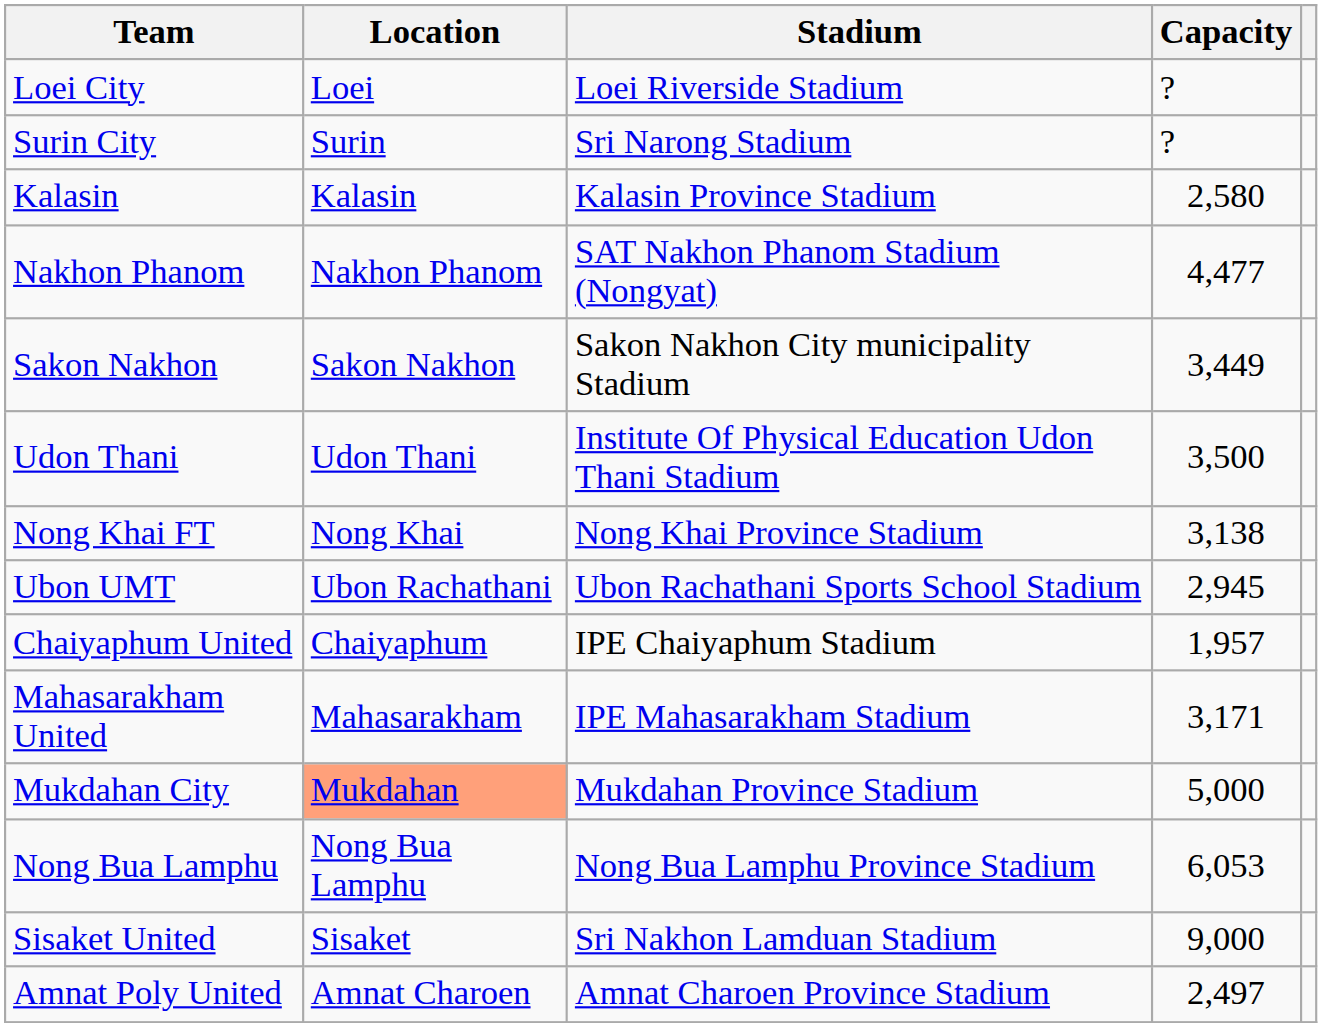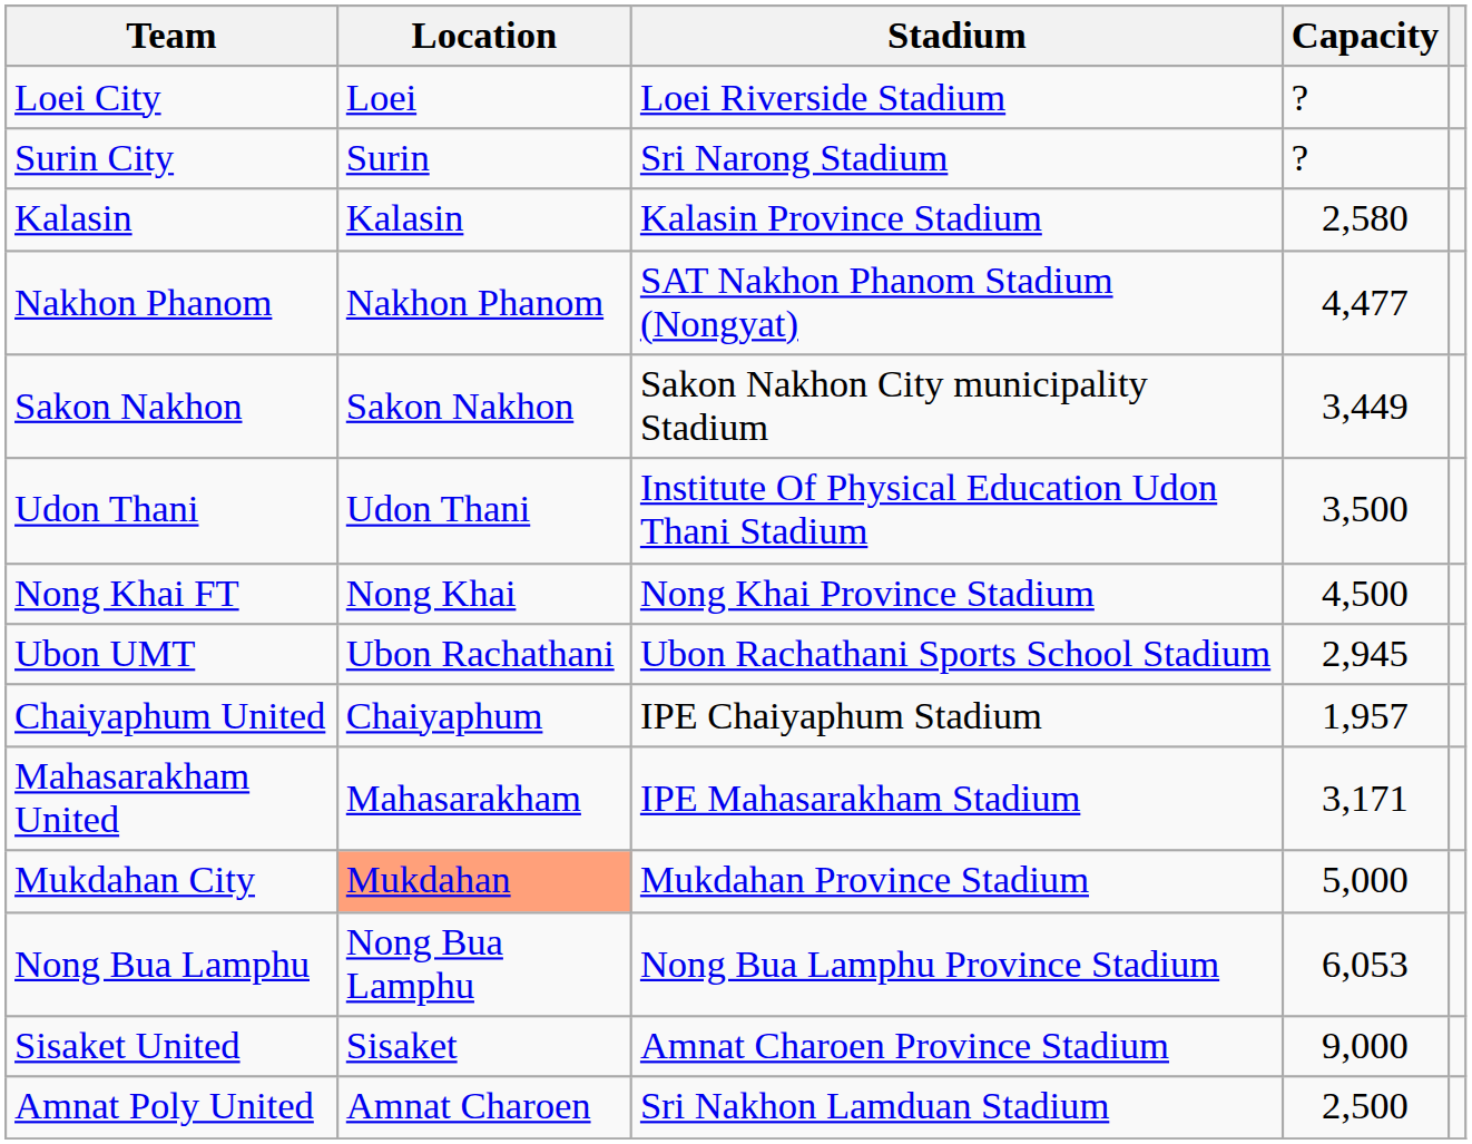 <table class="wikitable sortable">
 <tr>
 <th>Team</th>
 <th>Location</th>
 <th>Stadium</th>
 <th>Capacity</th>
 <th class="unsortable"></th>
 </tr>
 <tr>
 <td><a href='#'>Loei City</a></td>
 <td><a href='#'>Loei</a></td>
 <td><a href='#'>Loei Riverside Stadium</a></td>
 <td>?</td>
 <td></td>
 </tr>
 <tr>
 <td><a href='#'>Surin City</a></td>
 <td><a href='#'>Surin</a></td>
 <td><a href='#'>Sri Narong Stadium</a></td>
 <td>?</td>
 <td></td>
 </tr>
 <tr>
 <td><a href='#'>Kalasin</a></td>
 <td><a href='#'>Kalasin</a></td>
 <td><a href='#'>Kalasin Province Stadium</a></td>
 <td align="center">2,580</td>
 <td></td>
 </tr>
 <tr>
 <td><a href='#'>Nakhon Phanom</a></td>
 <td><a href='#'>Nakhon Phanom</a></td>
 <td><a href='#'>SAT Nakhon Phanom Stadium (Nongyat)</a></td>
 <td align="center">4,477</td>
 <td></td>
 </tr>
 <tr>
 <td><a href='#'>Sakon Nakhon</a></td>
 <td><a href='#'>Sakon Nakhon</a></td>
 <td>Sakon Nakhon City municipality Stadium</td>
 <td align="center">3,449</td>
 <td></td>
 </tr>
 <tr>
 <td><a href='#'>Udon Thani</a></td>
 <td><a href='#'>Udon Thani</a></td>
 <td><a href='#'>Institute Of Physical Education Udon Thani Stadium</a></td>
 <td align="center">3,500</td>
 <td></td>
 </tr>
 <tr>
 <td><a href='#'>Nong Khai FT</a></td>
 <td><a href='#'>Nong Khai</a></td>
 <td><a href='#'>Nong Khai Province Stadium</a></td>
-<td align="center">3,138</td>
+<td align="center">4,500</td>
 <td></td>
 </tr>
 <tr>
 <td><a href='#'>Ubon UMT</a></td>
 <td><a href='#'>Ubon Rachathani</a></td>
 <td><a href='#'>Ubon Rachathani Sports School Stadium</a></td>
 <td align="center">2,945</td>
 <td></td>
 </tr>
 <tr>
 <td><a href='#'>Chaiyaphum United</a></td>
 <td><a href='#'>Chaiyaphum</a></td>
 <td>IPE Chaiyaphum Stadium</td>
 <td align="center">1,957</td>
 <td></td>
 </tr>
 <tr>
 <td><a href='#'>Mahasarakham United</a></td>
 <td><a href='#'>Mahasarakham</a></td>
 <td><a href='#'>IPE Mahasarakham Stadium</a></td>
 <td align="center">3,171</td>
 <td></td>
 </tr>
 <tr>
 <td><a href='#'>Mukdahan City</a></td>
 <td style="background: lightsalmon;"><a href='#'>Mukdahan</a></td>
 <td><a href='#'>Mukdahan Province Stadium</a></td>
 <td align="center">5,000</td>
 <td></td>
 </tr>
 <tr>
 <td><a href='#'>Nong Bua Lamphu</a></td>
 <td><a href='#'>Nong Bua Lamphu</a></td>
 <td><a href='#'>Nong Bua Lamphu Province Stadium</a></td>
 <td align="center">6,053</td>
 <td></td>
 </tr>
 <tr>
 <td><a href='#'>Sisaket United</a></td>
 <td><a href='#'>Sisaket</a></td>
-<td><a href='#'>Sri Nakhon Lamduan Stadium</a></td>
+<td><a href='#'>Amnat Charoen Province Stadium</a></td>
 <td align="center">9,000</td>
 <td></td>
 </tr>
 <tr>
 <td><a href='#'>Amnat Poly United</a></td>
 <td><a href='#'>Amnat Charoen</a></td>
-<td><a href='#'>Amnat Charoen Province Stadium</a></td>
-<td align="center">2,497</td>
+<td><a href='#'>Sri Nakhon Lamduan Stadium</a></td>
+<td align="center">2,500</td>
 <td></td>
 </tr>
 <tr>
 </tr>
 </table>
